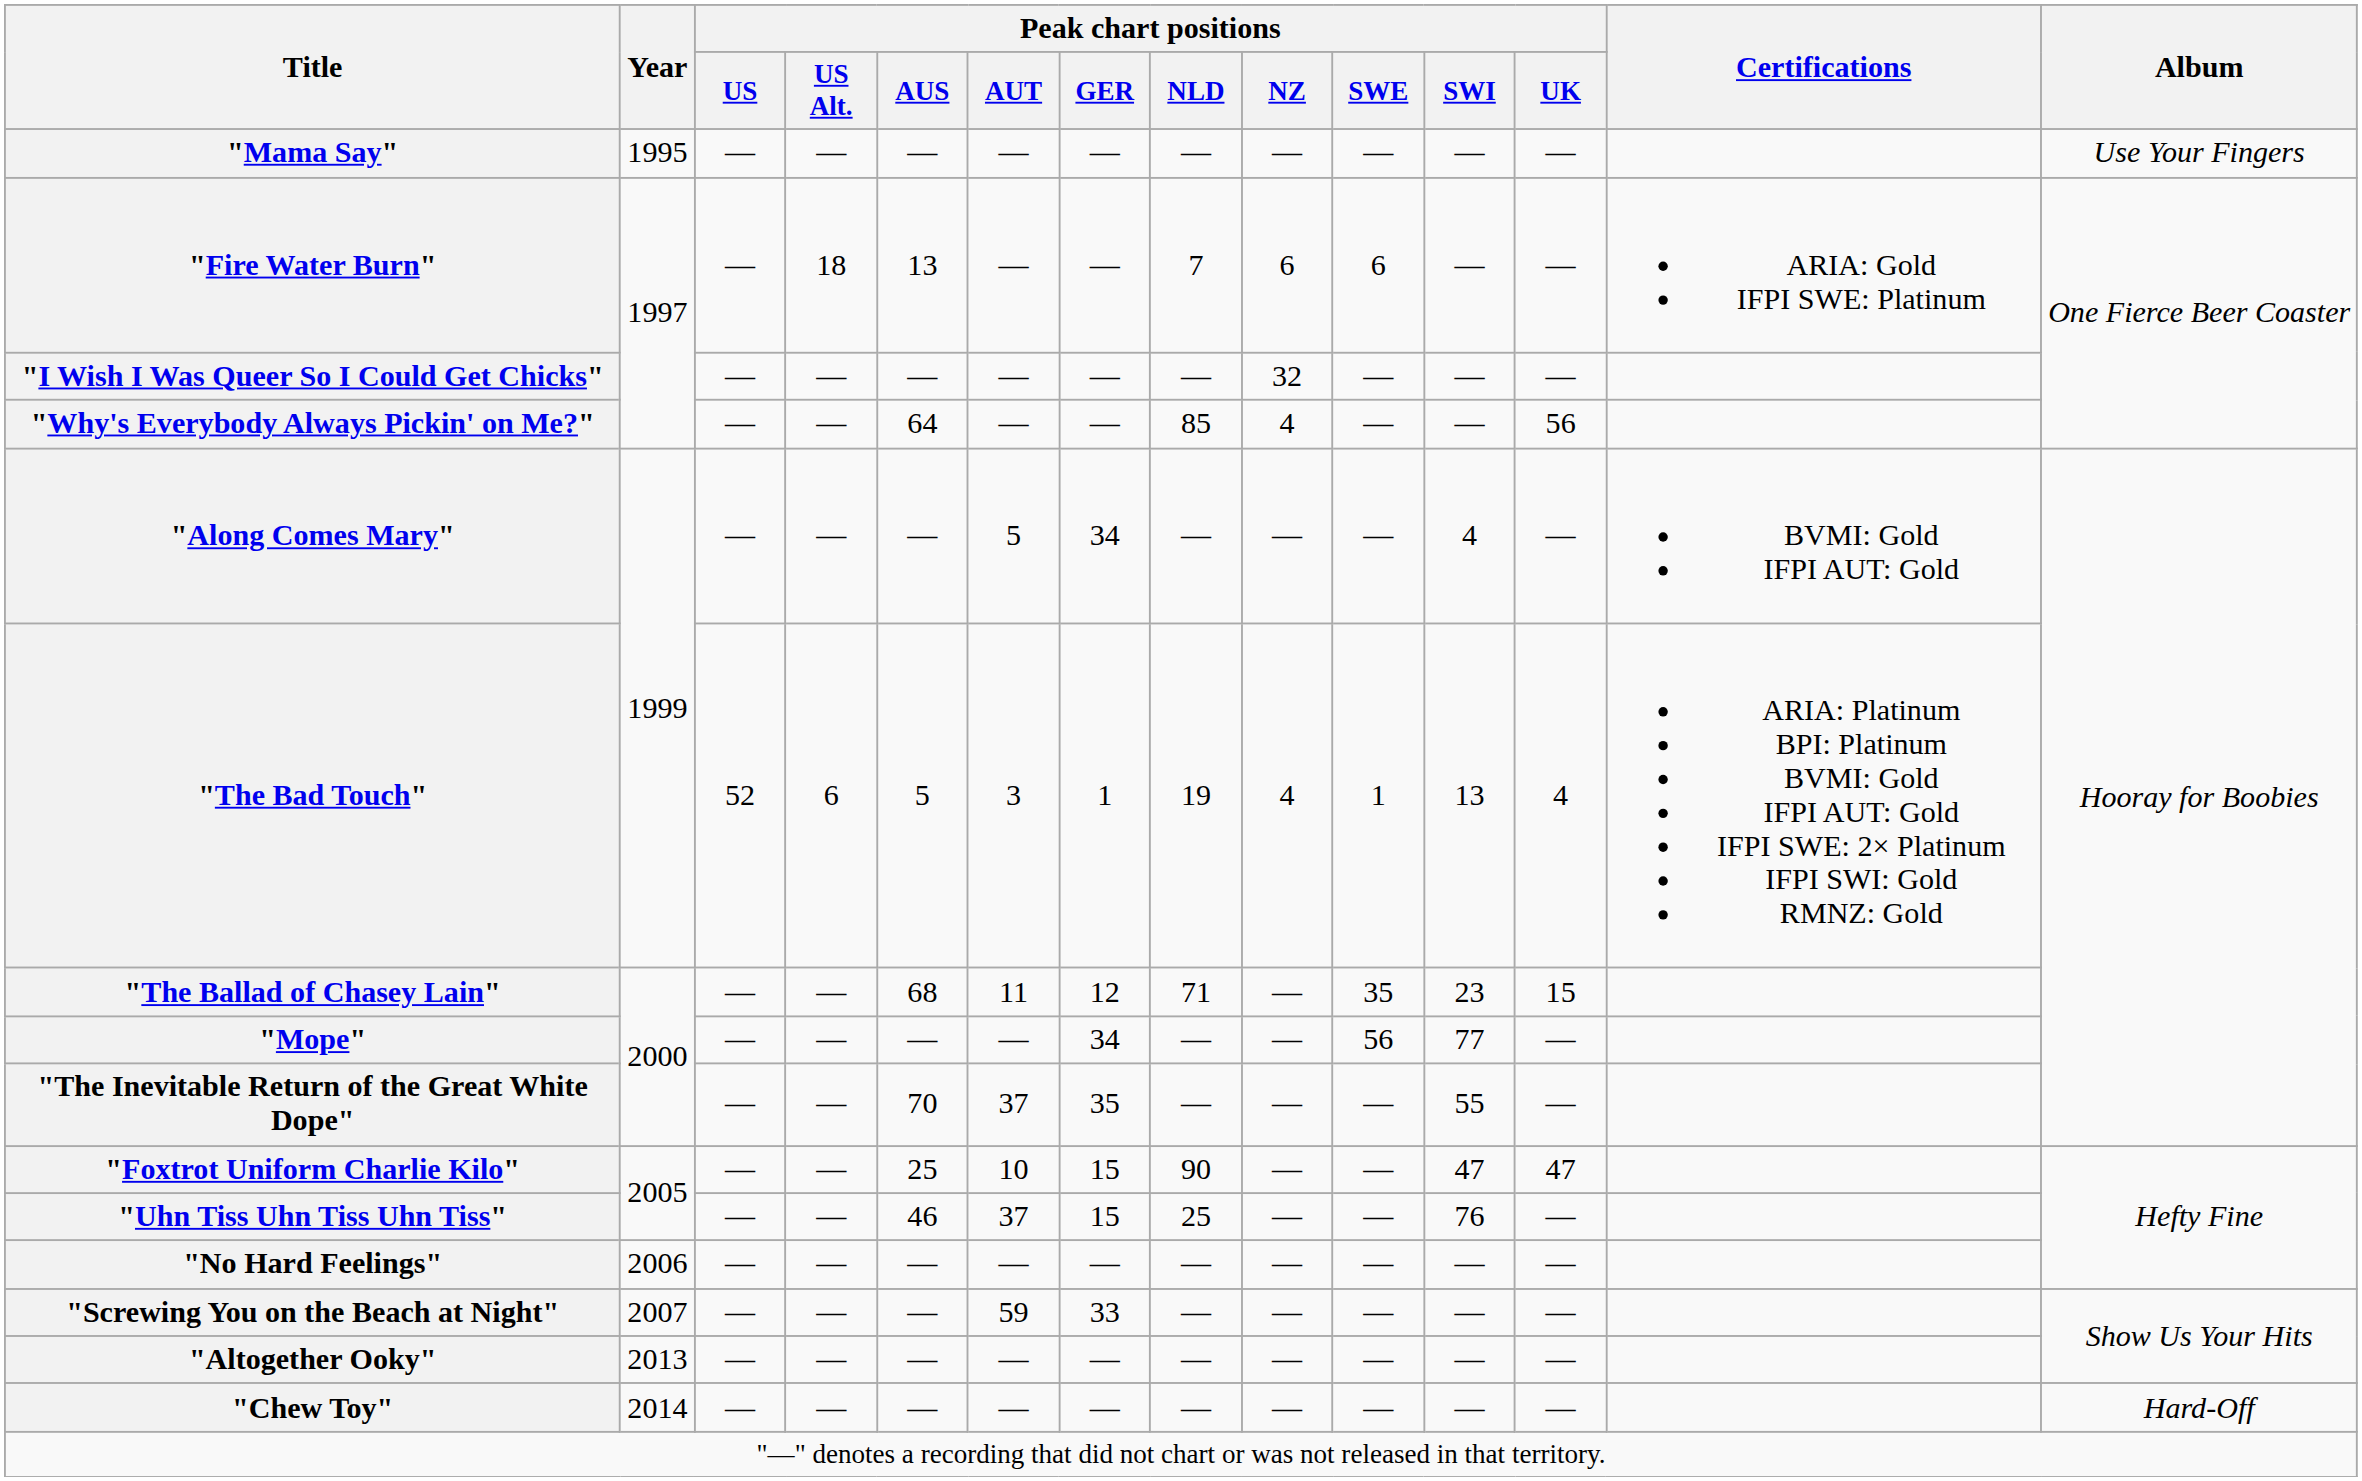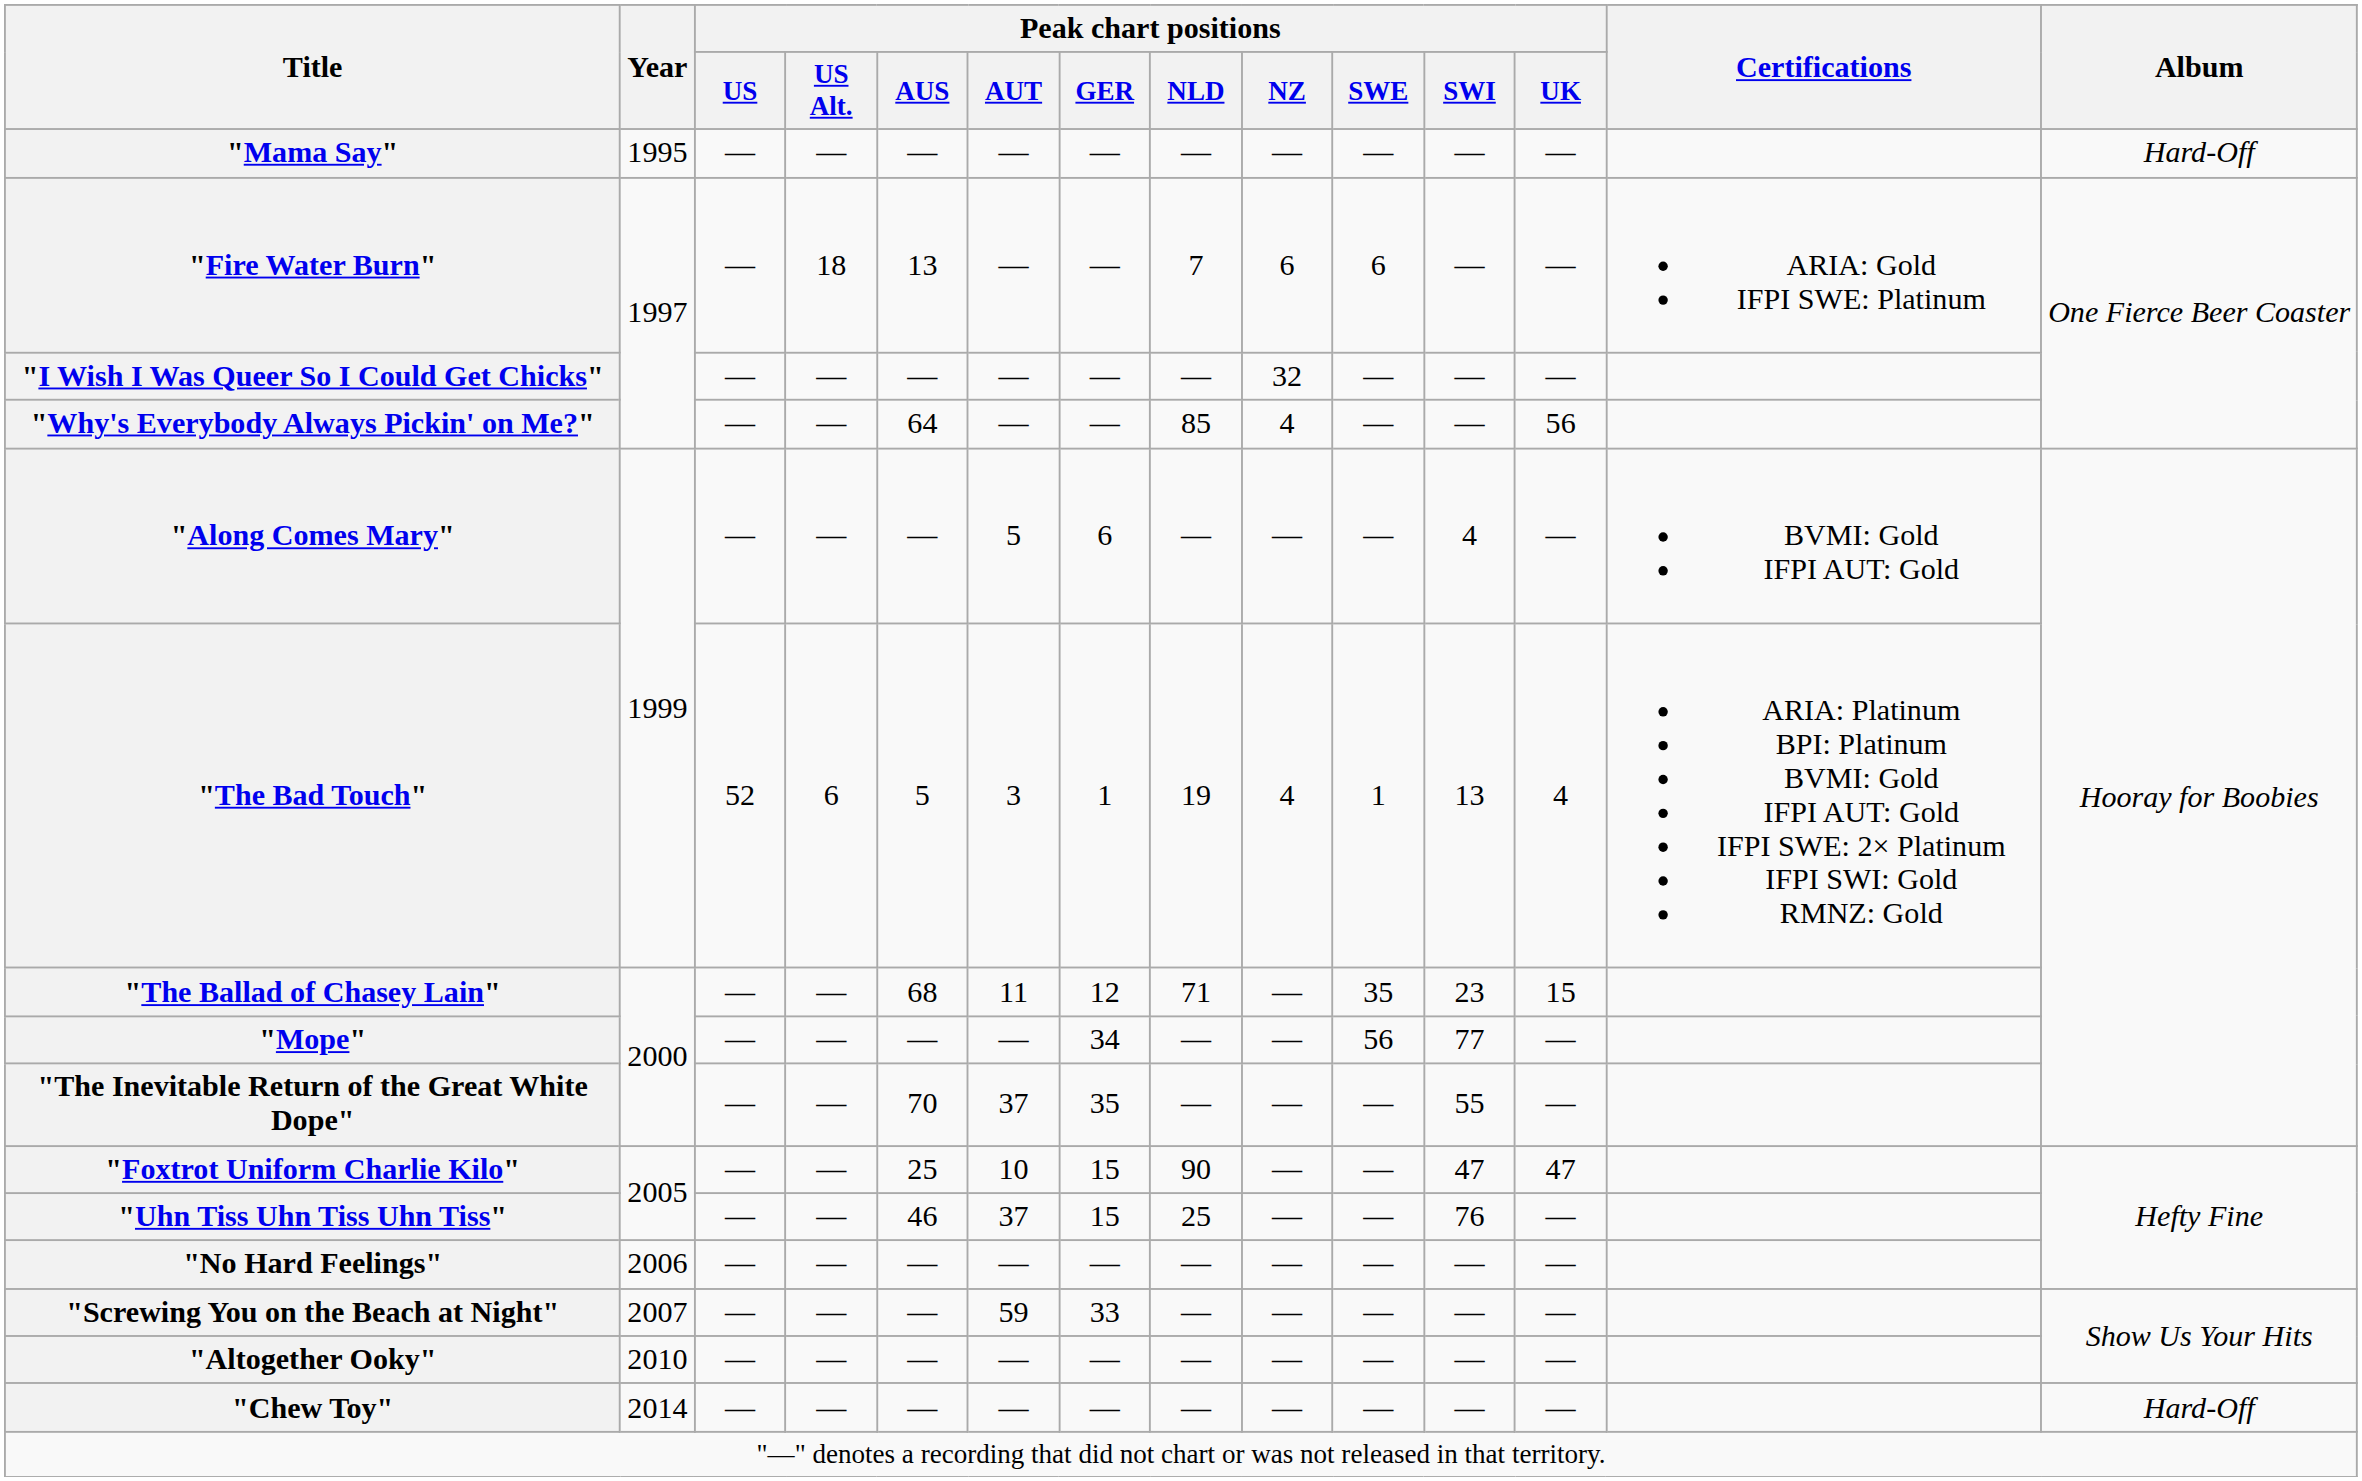 <table class="wikitable plainrowheaders" style="text-align:center;">
 <tr>
 <th scope="col" rowspan="2" style="width:20em;">Title</th>
 <th scope="col" rowspan="2">Year</th>
 <th scope="col" colspan="10">Peak chart positions</th>
 <th scope="col" rowspan="2" style="width:14em;"><a href='#'>Certifications</a></th>
 <th scope="col" rowspan="2">Album</th>
 </tr>
 <tr>
 <th scope="col" style="width:2.9em;font-size:90%;"><a href='#'>US</a><br></th>
 <th scope="col" style="width:2.9em;font-size:90%;"><a href='#'>US<br>Alt.</a><br></th>
 <th scope="col" style="width:2.9em;font-size:90%;"><a href='#'>AUS</a><br></th>
 <th scope="col" style="width:2.9em;font-size:90%;"><a href='#'>AUT</a><br></th>
 <th scope="col" style="width:2.9em;font-size:90%;"><a href='#'>GER</a><br></th>
 <th scope="col" style="width:2.9em;font-size:90%;"><a href='#'>NLD</a><br></th>
 <th scope="col" style="width:2.9em;font-size:90%;"><a href='#'>NZ</a><br></th>
 <th scope="col" style="width:2.9em;font-size:90%;"><a href='#'>SWE</a><br></th>
 <th scope="col" style="width:2.9em;font-size:90%;"><a href='#'>SWI</a><br></th>
 <th scope="col" style="width:2.9em;font-size:90%;"><a href='#'>UK</a><br></th>
 </tr>
 <tr>
 <th scope="row">"<a href='#'>Mama Say</a>"</th>
 <td>1995</td>
 <td>—</td>
 <td>—</td>
 <td>—</td>
 <td>—</td>
 <td>—</td>
 <td>—</td>
 <td>—</td>
 <td>—</td>
 <td>—</td>
 <td>—</td>
 <td></td>
-<td><em>Use Your Fingers</em></td>
+<td><em>Hard-Off</em></td>
 </tr>
 <tr>
 <th scope="row">"<a href='#'>Fire Water Burn</a>"</th>
 <td rowspan="3">1997</td>
 <td>—</td>
 <td>18</td>
 <td>13</td>
 <td>—</td>
 <td>—</td>
 <td>7</td>
 <td>6</td>
 <td>6</td>
 <td>—</td>
 <td>—</td>
 <td><br><ul><li>ARIA: Gold</li><li>IFPI SWE: Platinum</li></ul></td>
 <td rowspan="3"><em>One Fierce Beer Coaster</em></td>
 </tr>
 <tr>
 <th scope="row">"<a href='#'>I Wish I Was Queer So I Could Get Chicks</a>"</th>
 <td>—</td>
 <td>—</td>
 <td>—</td>
 <td>—</td>
 <td>—</td>
 <td>—</td>
 <td>32</td>
 <td>—</td>
 <td>—</td>
 <td>—</td>
 <td></td>
 </tr>
 <tr>
 <th scope="row">"<a href='#'>Why's Everybody Always Pickin' on Me?</a>"</th>
 <td>—</td>
 <td>—</td>
 <td>64</td>
 <td>—</td>
 <td>—</td>
 <td>85</td>
 <td>4</td>
 <td>—</td>
 <td>—</td>
 <td>56</td>
 <td></td>
 </tr>
 <tr>
 <th scope="row">"<a href='#'>Along Comes Mary</a>"</th>
 <td rowspan="2">1999</td>
 <td>—</td>
 <td>—</td>
 <td>—</td>
 <td>5</td>
-<td>34</td>
+<td>6</td>
 <td>—</td>
 <td>—</td>
 <td>—</td>
 <td>4</td>
 <td>—</td>
 <td><br><ul><li>BVMI: Gold</li><li>IFPI AUT: Gold</li></ul></td>
 <td rowspan="5"><em>Hooray for Boobies</em></td>
 </tr>
 <tr>
 <th scope="row">"<a href='#'>The Bad Touch</a>"</th>
 <td>52</td>
 <td>6</td>
 <td>5</td>
 <td>3</td>
 <td>1</td>
 <td>19</td>
 <td>4</td>
 <td>1</td>
 <td>13</td>
 <td>4</td>
 <td><br><ul><li>ARIA: Platinum</li><li>BPI: Platinum</li><li>BVMI: Gold</li><li>IFPI AUT: Gold</li><li>IFPI SWE: 2× Platinum</li><li>IFPI SWI: Gold</li><li>RMNZ: Gold</li></ul></td>
 </tr>
 <tr>
 <th scope="row">"<a href='#'>The Ballad of Chasey Lain</a>"</th>
 <td rowspan="3">2000</td>
 <td>—</td>
 <td>—</td>
 <td>68</td>
 <td>11</td>
 <td>12</td>
 <td>71</td>
 <td>—</td>
 <td>35</td>
 <td>23</td>
 <td>15</td>
 <td></td>
 </tr>
 <tr>
 <th scope="row">"<a href='#'>Mope</a>"</th>
 <td>—</td>
 <td>—</td>
 <td>—</td>
 <td>—</td>
 <td>34</td>
 <td>—</td>
 <td>—</td>
 <td>56</td>
 <td>77</td>
 <td>—</td>
 <td></td>
 </tr>
 <tr>
 <th scope="row">"The Inevitable Return of the Great White Dope"</th>
 <td>—</td>
 <td>—</td>
 <td>70</td>
 <td>37</td>
 <td>35</td>
 <td>—</td>
 <td>—</td>
 <td>—</td>
 <td>55</td>
 <td>—</td>
 <td></td>
 </tr>
 <tr>
 <th scope="row">"<a href='#'>Foxtrot Uniform Charlie Kilo</a>"</th>
 <td rowspan="2">2005</td>
 <td>—</td>
 <td>—</td>
 <td>25</td>
 <td>10</td>
 <td>15</td>
 <td>90</td>
 <td>—</td>
 <td>—</td>
 <td>47</td>
 <td>47</td>
 <td></td>
 <td rowspan="3"><em>Hefty Fine</em></td>
 </tr>
 <tr>
 <th scope="row">"<a href='#'>Uhn Tiss Uhn Tiss Uhn Tiss</a>"</th>
 <td>—</td>
 <td>—</td>
 <td>46</td>
 <td>37</td>
 <td>15</td>
 <td>25</td>
 <td>—</td>
 <td>—</td>
 <td>76</td>
 <td>—</td>
 <td></td>
 </tr>
 <tr>
 <th scope="row">"No Hard Feelings"</th>
 <td>2006</td>
 <td>—</td>
 <td>—</td>
 <td>—</td>
 <td>—</td>
 <td>—</td>
 <td>—</td>
 <td>—</td>
 <td>—</td>
 <td>—</td>
 <td>—</td>
 <td></td>
 </tr>
 <tr>
 <th scope="row">"Screwing You on the Beach at Night"</th>
 <td>2007</td>
 <td>—</td>
 <td>—</td>
 <td>—</td>
 <td>59</td>
 <td>33</td>
 <td>—</td>
 <td>—</td>
 <td>—</td>
 <td>—</td>
 <td>—</td>
 <td></td>
 <td rowspan="2"><em>Show Us Your Hits</em></td>
 </tr>
 <tr>
 <th scope="row">"Altogether Ooky"</th>
-<td>2013</td>
+<td>2010</td>
 <td>—</td>
 <td>—</td>
 <td>—</td>
 <td>—</td>
 <td>—</td>
 <td>—</td>
 <td>—</td>
 <td>—</td>
 <td>—</td>
 <td>—</td>
 <td></td>
 </tr>
 <tr>
 <th scope="row">"Chew Toy"</th>
 <td>2014</td>
 <td>—</td>
 <td>—</td>
 <td>—</td>
 <td>—</td>
 <td>—</td>
 <td>—</td>
 <td>—</td>
 <td>—</td>
 <td>—</td>
 <td>—</td>
 <td></td>
 <td><em>Hard-Off</em></td>
 </tr>
 <tr>
 <td colspan="15" style="font-size:90%">"—" denotes a recording that did not chart or was not released in that territory.</td>
 </tr>
 </table>
